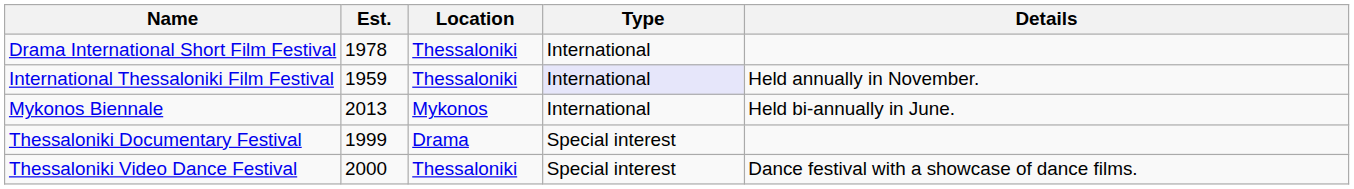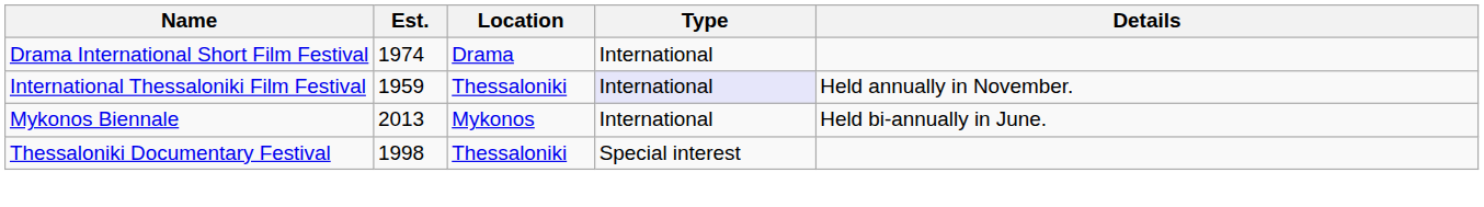 <table class="wikitable">
 <tr>
 <th width="25%">Name</th>
 <th width="5%">Est.</th>
 <th width="10%">Location</th>
 <th width="15%">Type</th>
 <th>Details</th>
 </tr>
 <tr>
 <td><a href='#'>Drama International Short Film Festival</a></td>
-<td>1978</td>
-<td><a href='#'>Thessaloniki</a></td>
+<td>1974</td>
+<td><a href='#'>Drama</a></td>
 <td>International</td>
 </tr>
 <tr>
 <td><a href='#'>International Thessaloniki Film Festival</a></td>
 <td>1959</td>
 <td><a href='#'>Thessaloniki</a></td>
 <td style="background: lavender;">International</td>
 <td>Held annually in November.</td>
 </tr>
 <tr>
 <td><a href='#'>Mykonos Biennale</a></td>
 <td>2013</td>
 <td><a href='#'>Mykonos</a></td>
 <td>International</td>
 <td>Held bi-annually in June.</td>
 </tr>
 <tr>
 <td><a href='#'>Thessaloniki Documentary Festival</a></td>
-<td>1999</td>
-<td><a href='#'>Drama</a></td>
+<td>1998</td>
+<td><a href='#'>Thessaloniki</a></td>
 <td>Special interest</td>
 </tr>
-<tr>
-<td><a href='#'>Thessaloniki Video Dance Festival</a></td>
-<td>2000</td>
-<td><a href='#'>Thessaloniki</a></td>
-<td>Special interest</td>
-<td>Dance festival with a showcase of dance films.</td>
-</tr>
 </table>
